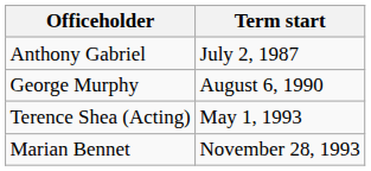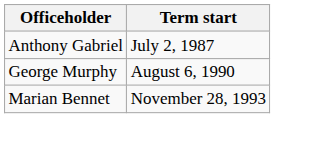 <table class="wikitable sortable">
 <tr style="vertical-align:bottom;">
 <th>Officeholder</th>
 <th>Term start</th>
 </tr>
 <tr>
 <td>Anthony Gabriel</td>
 <td>July 2, 1987</td>
 </tr>
 <tr>
 <td>George Murphy</td>
 <td>August 6, 1990</td>
 </tr>
 <tr>
-<td>Terence Shea (Acting)</td>
-<td>May 1, 1993</td>
-</tr>
-<tr>
 <td>Marian Bennet</td>
 <td>November 28, 1993</td>
 </tr>
 </table>
